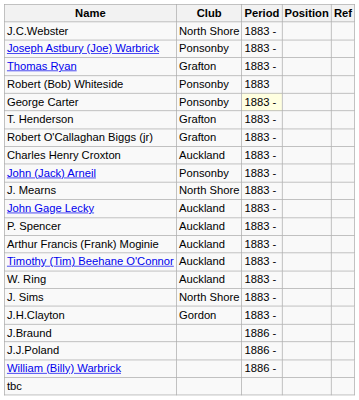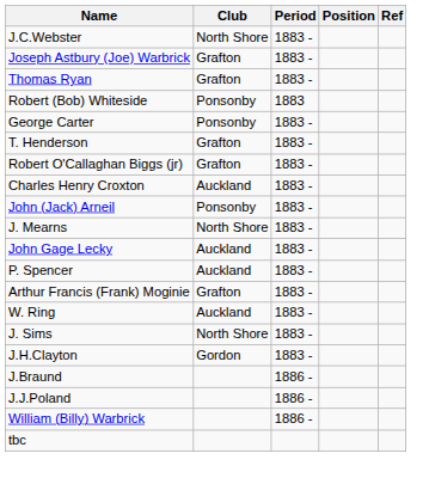 <table class="wikitable sortable">
 <tr>
 <th>Name</th>
 <th>Club</th>
 <th>Period</th>
 <th>Position</th>
 <th>Ref</th>
 </tr>
 <tr>
 <td>J.C.Webster</td>
 <td>North Shore</td>
 <td>1883 -</td>
 <td></td>
 <td></td>
 </tr>
 <tr>
 <td><a href='#'>Joseph Astbury (Joe) Warbrick</a></td>
-<td>Ponsonby</td>
+<td>Grafton</td>
 <td>1883 -</td>
 <td></td>
 <td></td>
 </tr>
 <tr>
 <td><a href='#'>Thomas Ryan</a></td>
 <td>Grafton</td>
 <td>1883 -</td>
 <td></td>
 <td></td>
 </tr>
 <tr>
 <td>Robert (Bob) Whiteside</td>
 <td>Ponsonby</td>
 <td>1883</td>
 <td></td>
 <td></td>
 </tr>
 <tr>
 <td>George Carter</td>
 <td>Ponsonby</td>
-<td style="background: lightyellow;">1883 -</td>
+<td>1883 -</td>
 <td></td>
 <td></td>
 </tr>
 <tr>
 <td>T. Henderson</td>
 <td>Grafton</td>
 <td>1883 -</td>
 <td></td>
 <td></td>
 </tr>
 <tr>
 <td>Robert O'Callaghan Biggs (jr)</td>
 <td>Grafton</td>
 <td>1883 -</td>
 <td></td>
 <td></td>
 </tr>
 <tr>
 <td>Charles Henry Croxton</td>
 <td>Auckland</td>
 <td>1883 -</td>
 <td></td>
 <td></td>
 </tr>
 <tr>
 <td><a href='#'>John (Jack) Arneil</a></td>
 <td>Ponsonby</td>
 <td>1883 -</td>
 <td></td>
 <td></td>
 </tr>
 <tr>
 <td>J. Mearns</td>
 <td>North Shore</td>
 <td>1883 -</td>
 <td></td>
 <td></td>
 </tr>
 <tr>
 <td><a href='#'>John Gage Lecky</a></td>
 <td>Auckland</td>
 <td>1883 -</td>
 <td></td>
 <td></td>
 </tr>
 <tr>
 <td>P. Spencer</td>
 <td>Auckland</td>
 <td>1883 -</td>
 <td></td>
 <td></td>
 </tr>
 <tr>
 <td>Arthur Francis (Frank) Moginie</td>
-<td>Auckland</td>
-<td>1883 -</td>
-<td></td>
-<td></td>
-</tr>
-<tr>
-<td><a href='#'>Timothy (Tim) Beehane O'Connor</a></td>
-<td>Auckland</td>
+<td>Grafton</td>
 <td>1883 -</td>
 <td></td>
 <td></td>
 </tr>
 <tr>
 <td>W. Ring</td>
 <td>Auckland</td>
 <td>1883 -</td>
 <td></td>
 <td></td>
 </tr>
 <tr>
 <td>J. Sims</td>
 <td>North Shore</td>
 <td>1883 -</td>
 <td></td>
 <td></td>
 </tr>
 <tr>
 <td>J.H.Clayton</td>
 <td>Gordon</td>
 <td>1883 -</td>
 <td></td>
 <td></td>
 </tr>
 <tr>
 <td>J.Braund</td>
 <td></td>
 <td>1886 -</td>
 <td></td>
 <td></td>
 </tr>
 <tr>
 <td>J.J.Poland</td>
 <td></td>
 <td>1886 -</td>
 <td></td>
 <td></td>
 </tr>
 <tr>
 <td><a href='#'>William (Billy) Warbrick</a></td>
 <td></td>
 <td>1886 -</td>
 <td></td>
 <td></td>
 </tr>
 <tr>
 <td>tbc</td>
 <td></td>
 <td></td>
 <td></td>
 <td></td>
 </tr>
 </table>
